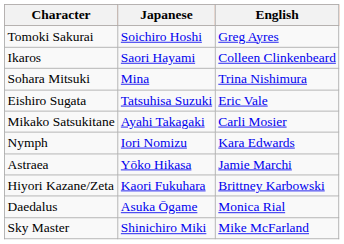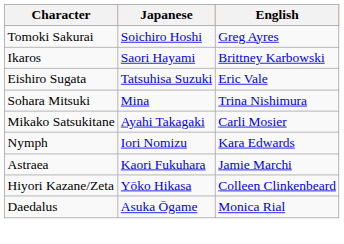 <table border="1" style="border-collapse: collapse;" class="wikitable">
 <tr style="background-color: rgb(255,85,0);">
 <th>Character</th>
 <th>Japanese</th>
 <th>English</th>
 </tr>
 <tr>
 <td>Tomoki Sakurai</td>
 <td><a href='#'>Soichiro Hoshi</a></td>
 <td><a href='#'>Greg Ayres</a></td>
 </tr>
 <tr>
 <td>Ikaros</td>
 <td><a href='#'>Saori Hayami</a></td>
-<td><a href='#'>Colleen Clinkenbeard</a></td>
+<td><a href='#'>Brittney Karbowski</a></td>
+</tr>
+<tr>
+<td>Eishiro Sugata</td>
+<td><a href='#'>Tatsuhisa Suzuki</a></td>
+<td><a href='#'>Eric Vale</a></td>
 </tr>
 <tr>
 <td>Sohara Mitsuki</td>
 <td><a href='#'>Mina</a></td>
 <td><a href='#'>Trina Nishimura</a></td>
-</tr>
-<tr>
-<td>Eishiro Sugata</td>
-<td><a href='#'>Tatsuhisa Suzuki</a></td>
-<td><a href='#'>Eric Vale</a></td>
 </tr>
 <tr>
 <td>Mikako Satsukitane</td>
 <td><a href='#'>Ayahi Takagaki</a></td>
 <td><a href='#'>Carli Mosier</a></td>
 </tr>
 <tr>
 <td>Nymph</td>
 <td><a href='#'>Iori Nomizu</a></td>
 <td><a href='#'>Kara Edwards</a></td>
 </tr>
 <tr>
 <td>Astraea</td>
-<td><a href='#'>Yōko Hikasa</a></td>
+<td><a href='#'>Kaori Fukuhara</a></td>
 <td><a href='#'>Jamie Marchi</a></td>
 </tr>
 <tr>
 <td>Hiyori Kazane/Zeta</td>
-<td><a href='#'>Kaori Fukuhara</a></td>
-<td><a href='#'>Brittney Karbowski</a></td>
+<td><a href='#'>Yōko Hikasa</a></td>
+<td><a href='#'>Colleen Clinkenbeard</a></td>
 </tr>
 <tr>
 <td>Daedalus</td>
 <td><a href='#'>Asuka Ōgame</a></td>
 <td><a href='#'>Monica Rial</a></td>
 </tr>
-<tr>
-<td>Sky Master</td>
-<td><a href='#'>Shinichiro Miki</a></td>
-<td><a href='#'>Mike McFarland</a></td>
-</tr>
 </table>
